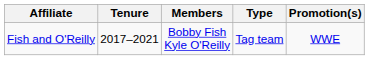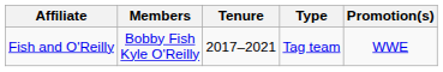 <table class="wikitable sortable" style="text-align:center;">
 <tr>
 <th>Affiliate</th>
+<th>Members</th>
 <th>Tenure</th>
-<th>Members</th>
 <th>Type</th>
 <th>Promotion(s)</th>
 </tr>
 <tr>
 <td><a href='#'>Fish and O'Reilly</a></td>
+<td><a href='#'>Bobby Fish</a><br><a href='#'>Kyle O'Reilly</a></td>
 <td>2017–2021</td>
-<td><a href='#'>Bobby Fish</a><br><a href='#'>Kyle O'Reilly</a></td>
 <td><a href='#'>Tag team</a></td>
 <td><a href='#'>WWE</a></td>
 </tr>
 </table>
